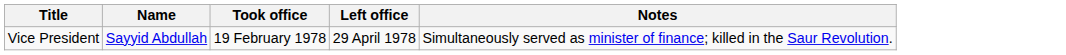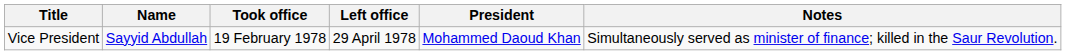 <table class="wikitable">
 <tr>
 <th>Title</th>
 <th>Name</th>
 <th>Took office</th>
 <th>Left office</th>
+<th>President</th>
 <th>Notes</th>
 </tr>
 <tr>
 <td>Vice President</td>
 <td><a href='#'>Sayyid Abdullah</a></td>
 <td>19 February 1978</td>
 <td>29 April 1978</td>
+<td><a href='#'>Mohammed Daoud Khan</a></td>
 <td>Simultaneously served as <a href='#'>minister of finance</a>; killed in the <a href='#'>Saur Revolution</a>.</td>
 </tr>
 </table>
